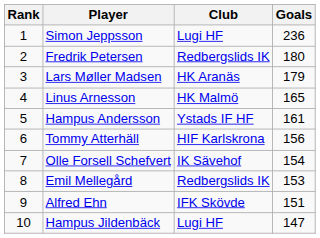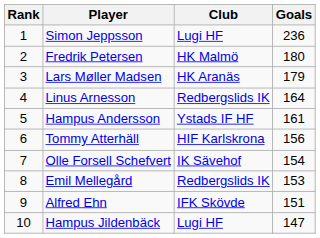 <table class="wikitable" style="text-align:center">
 <tr>
 <th>Rank</th>
 <th>Player</th>
 <th>Club</th>
 <th>Goals</th>
 </tr>
 <tr>
 <td rowspan="1">1</td>
 <td align="left"> <a href='#'>Simon Jeppsson</a></td>
 <td align="left"><a href='#'>Lugi HF</a></td>
 <td rowspan="1">236</td>
 </tr>
 <tr>
 <td rowspan="1">2</td>
 <td align="left"> <a href='#'>Fredrik Petersen</a></td>
-<td align="left"><a href='#'>Redbergslids IK</a></td>
+<td align="left"><a href='#'>HK Malmö</a></td>
 <td rowspan="1">180</td>
 </tr>
 <tr>
 <td rowspan="1">3</td>
 <td align="left"> <a href='#'>Lars Møller Madsen</a></td>
 <td align="left"><a href='#'>HK Aranäs</a></td>
 <td rowspan="1">179</td>
 </tr>
 <tr>
 <td rowspan="1">4</td>
 <td align="left"> <a href='#'>Linus Arnesson</a></td>
-<td align="left"><a href='#'>HK Malmö</a></td>
-<td rowspan="1">165</td>
+<td align="left"><a href='#'>Redbergslids IK</a></td>
+<td rowspan="1">164</td>
 </tr>
 <tr>
 <td rowspan="1">5</td>
 <td align="left"> <a href='#'>Hampus Andersson</a></td>
 <td align="left"><a href='#'>Ystads IF HF</a></td>
 <td rowspan="1">161</td>
 </tr>
 <tr>
 <td rowspan="1">6</td>
 <td align="left"> <a href='#'>Tommy Atterhäll</a></td>
 <td align="left"><a href='#'>HIF Karlskrona</a></td>
 <td rowspan="1">156</td>
 </tr>
 <tr>
 <td rowspan="1">7</td>
 <td align="left"> <a href='#'>Olle Forsell Schefvert</a></td>
 <td align="left"><a href='#'>IK Sävehof</a></td>
 <td rowspan="1">154</td>
 </tr>
 <tr>
 <td rowspan="1">8</td>
 <td align="left"> <a href='#'>Emil Mellegård</a></td>
 <td align="left"><a href='#'>Redbergslids IK</a></td>
 <td rowspan="1">153</td>
 </tr>
 <tr>
 <td rowspan="1">9</td>
 <td align="left"> <a href='#'>Alfred Ehn</a></td>
 <td align="left"><a href='#'>IFK Skövde</a></td>
 <td rowspan="1">151</td>
 </tr>
 <tr>
 <td rowspan="1">10</td>
 <td align="left"> <a href='#'>Hampus Jildenbäck</a></td>
 <td align="left"><a href='#'>Lugi HF</a></td>
 <td rowspan="1">147</td>
 </tr>
 </table>
